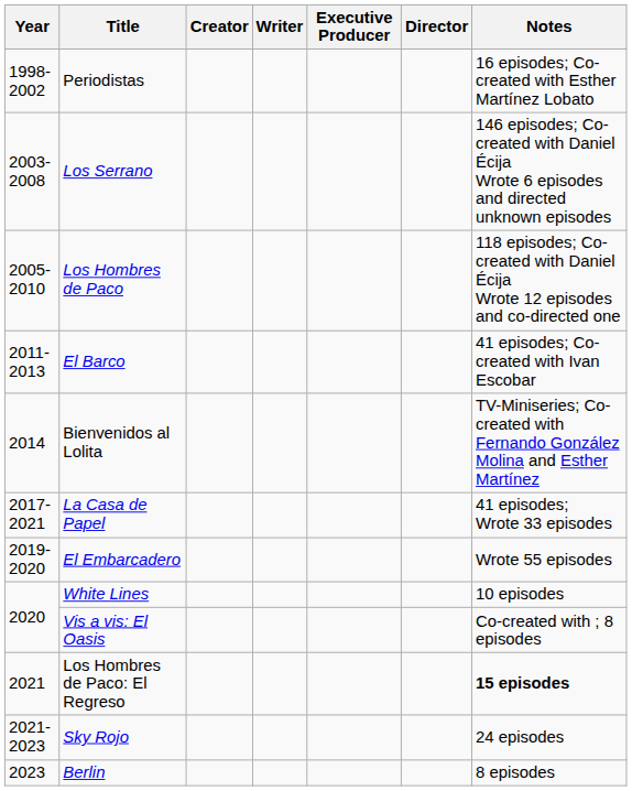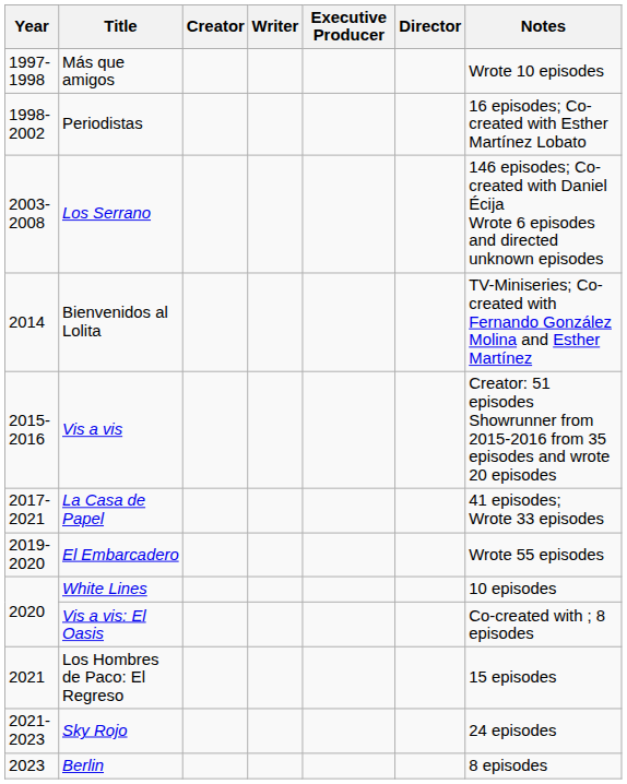 <table class="wikitable sortable">
 <tr>
 <th style="width:26 mpx">Year</th>
 <th>Title</th>
 <th>Creator</th>
 <th>Writer</th>
 <th>Executive Producer</th>
 <th>Director</th>
 <th>Notes</th>
+</tr>
+<tr>
+<td>1997-1998</td>
+<td>Más que amigos</td>
+<td></td>
+<td></td>
+<td></td>
+<td></td>
+<td>Wrote 10 episodes</td>
 </tr>
 <tr>
 <td>1998-2002</td>
 <td>Periodistas</td>
 <td></td>
 <td></td>
 <td></td>
 <td></td>
 <td>16 episodes; Co-created with Esther Martínez Lobato</td>
 </tr>
 <tr>
 <td>2003-2008</td>
 <td><em><a href='#'>Los Serrano</a></em></td>
 <td></td>
 <td></td>
 <td></td>
 <td></td>
 <td>146 episodes; Co-created with Daniel Écija<br>Wrote 6 episodes and directed unknown episodes</td>
 </tr>
 <tr>
-<td>2005-2010</td>
-<td><em><a href='#'>Los Hombres de Paco</a></em></td>
-<td></td>
-<td></td>
-<td></td>
-<td></td>
-<td>118 episodes; Co-created with Daniel Écija<br>Wrote 12 episodes and co-directed one</td>
-</tr>
-<tr>
-<td>2011-2013</td>
-<td><em><a href='#'>El Barco</a></em></td>
-<td></td>
-<td></td>
-<td></td>
-<td></td>
-<td>41 episodes; Co-created with Ivan Escobar</td>
-</tr>
-<tr>
 <td>2014</td>
 <td>Bienvenidos al Lolita</td>
 <td></td>
 <td></td>
 <td></td>
 <td></td>
 <td>TV-Miniseries; Co-created with <a href='#'>Fernando González Molina</a> and <a href='#'>Esther Martínez</a></td>
+</tr>
+<tr>
+<td>2015-2016</td>
+<td><em><a href='#'>Vis a vis</a></em></td>
+<td></td>
+<td></td>
+<td></td>
+<td></td>
+<td>Creator: 51 episodes<br>Showrunner from 2015-2016 from 35 episodes and wrote 20 episodes</td>
 </tr>
 <tr>
 <td>2017-2021</td>
 <td><em><a href='#'>La Casa de Papel</a></em></td>
 <td></td>
 <td></td>
 <td></td>
 <td></td>
 <td>41 episodes;<br>Wrote 33 episodes</td>
 </tr>
 <tr>
 <td>2019-2020</td>
 <td><em><a href='#'>El Embarcadero</a></em></td>
 <td></td>
 <td></td>
 <td></td>
 <td></td>
 <td>Wrote 55 episodes</td>
 </tr>
 <tr>
 <td rowspan="2">2020</td>
 <td><em><a href='#'>White Lines</a></em></td>
 <td></td>
 <td></td>
 <td></td>
 <td></td>
 <td>10 episodes</td>
 </tr>
 <tr>
 <td><em><a href='#'>Vis a vis: El Oasis</a></em></td>
 <td></td>
 <td></td>
 <td></td>
 <td></td>
 <td>Co-created with ; 8 episodes</td>
 </tr>
 <tr>
 <td>2021</td>
 <td>Los Hombres de Paco: El Regreso</td>
 <td></td>
 <td></td>
 <td></td>
 <td></td>
-<td><strong>15 episodes</strong></td>
+<td>15 episodes</td>
 </tr>
 <tr>
 <td>2021-2023</td>
 <td><em><a href='#'>Sky Rojo</a></em></td>
 <td></td>
 <td></td>
 <td></td>
 <td></td>
 <td>24 episodes</td>
 </tr>
 <tr>
 <td>2023</td>
 <td><em><a href='#'>Berlin</a></em></td>
 <td></td>
 <td></td>
 <td></td>
 <td></td>
 <td>8 episodes</td>
 </tr>
 </table>
